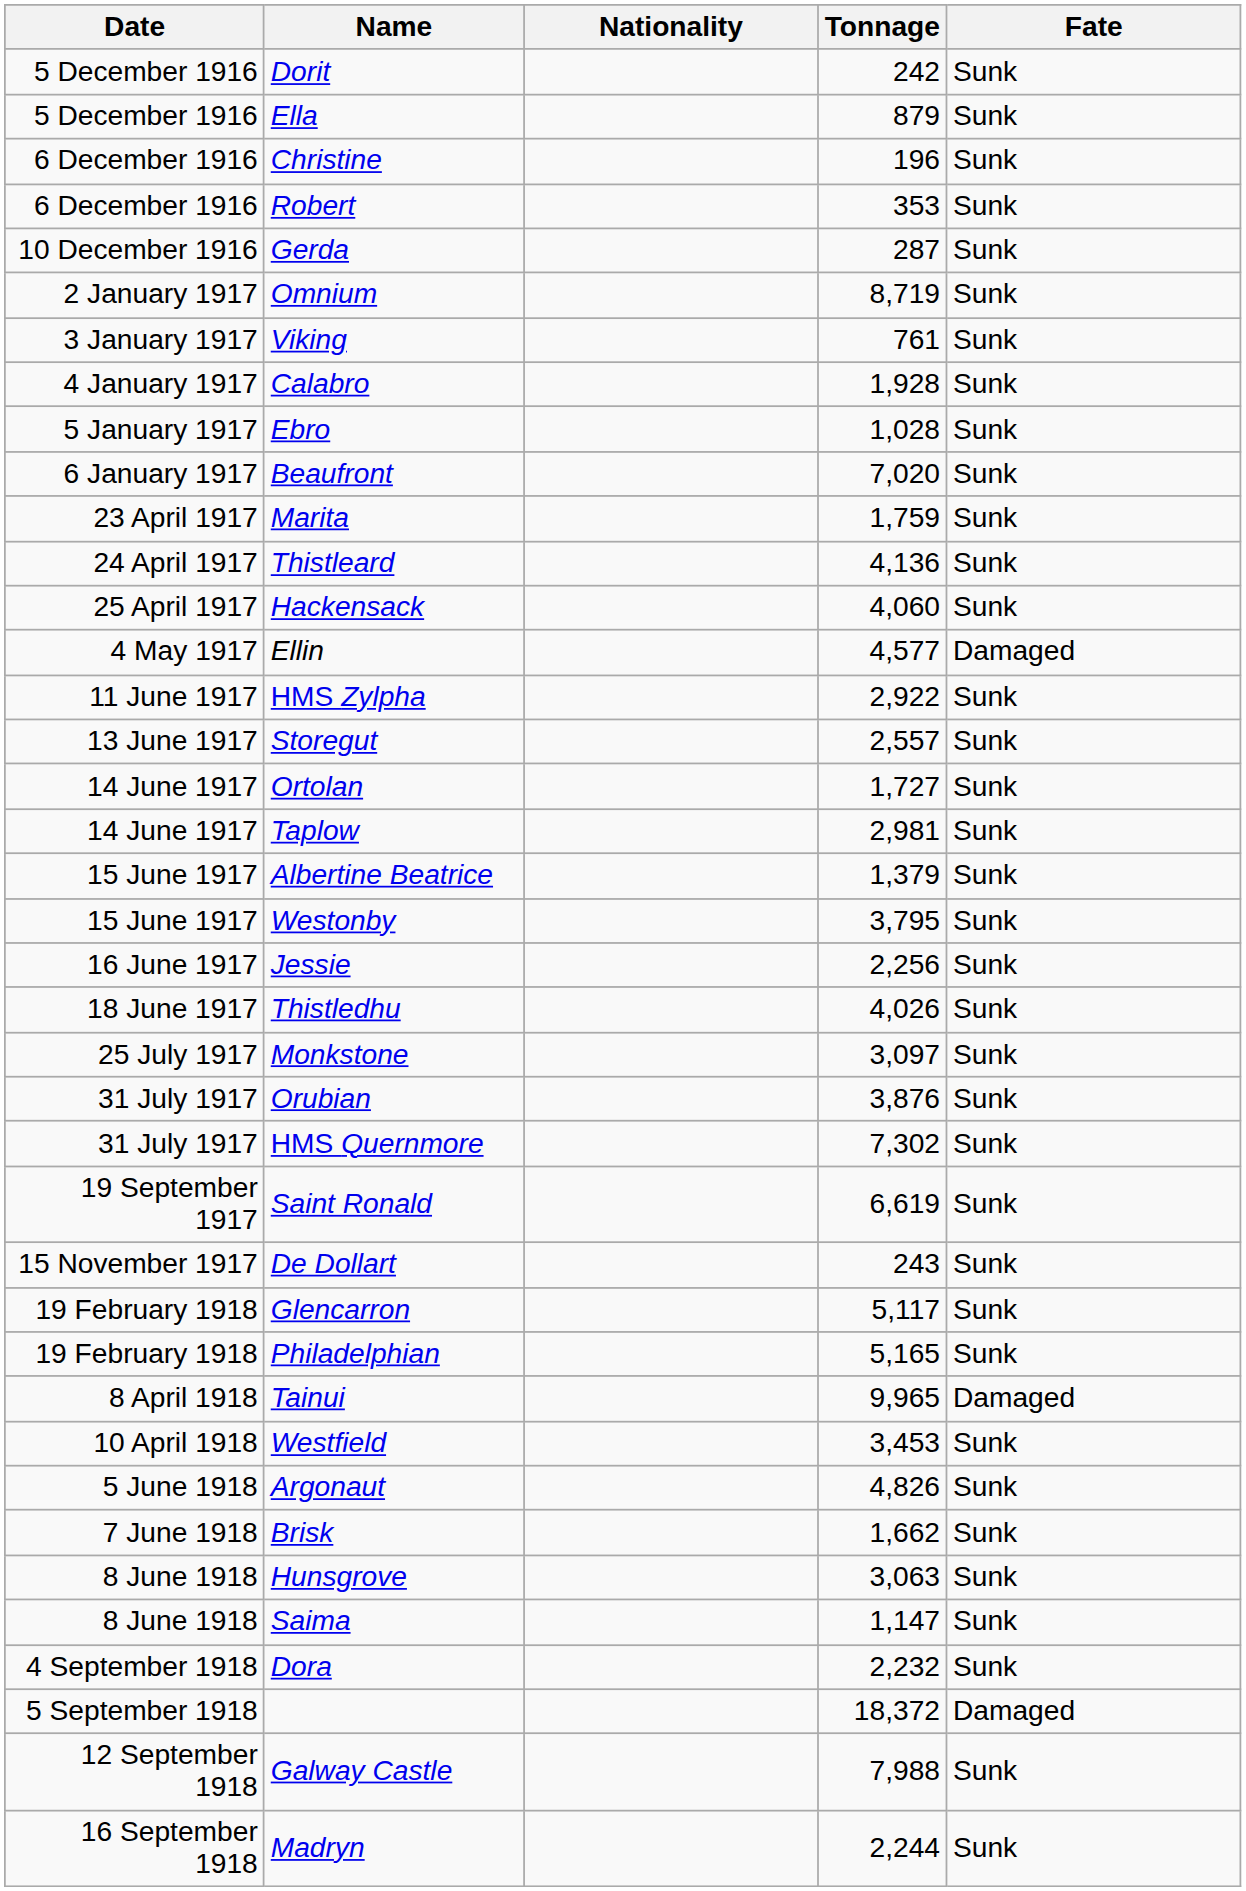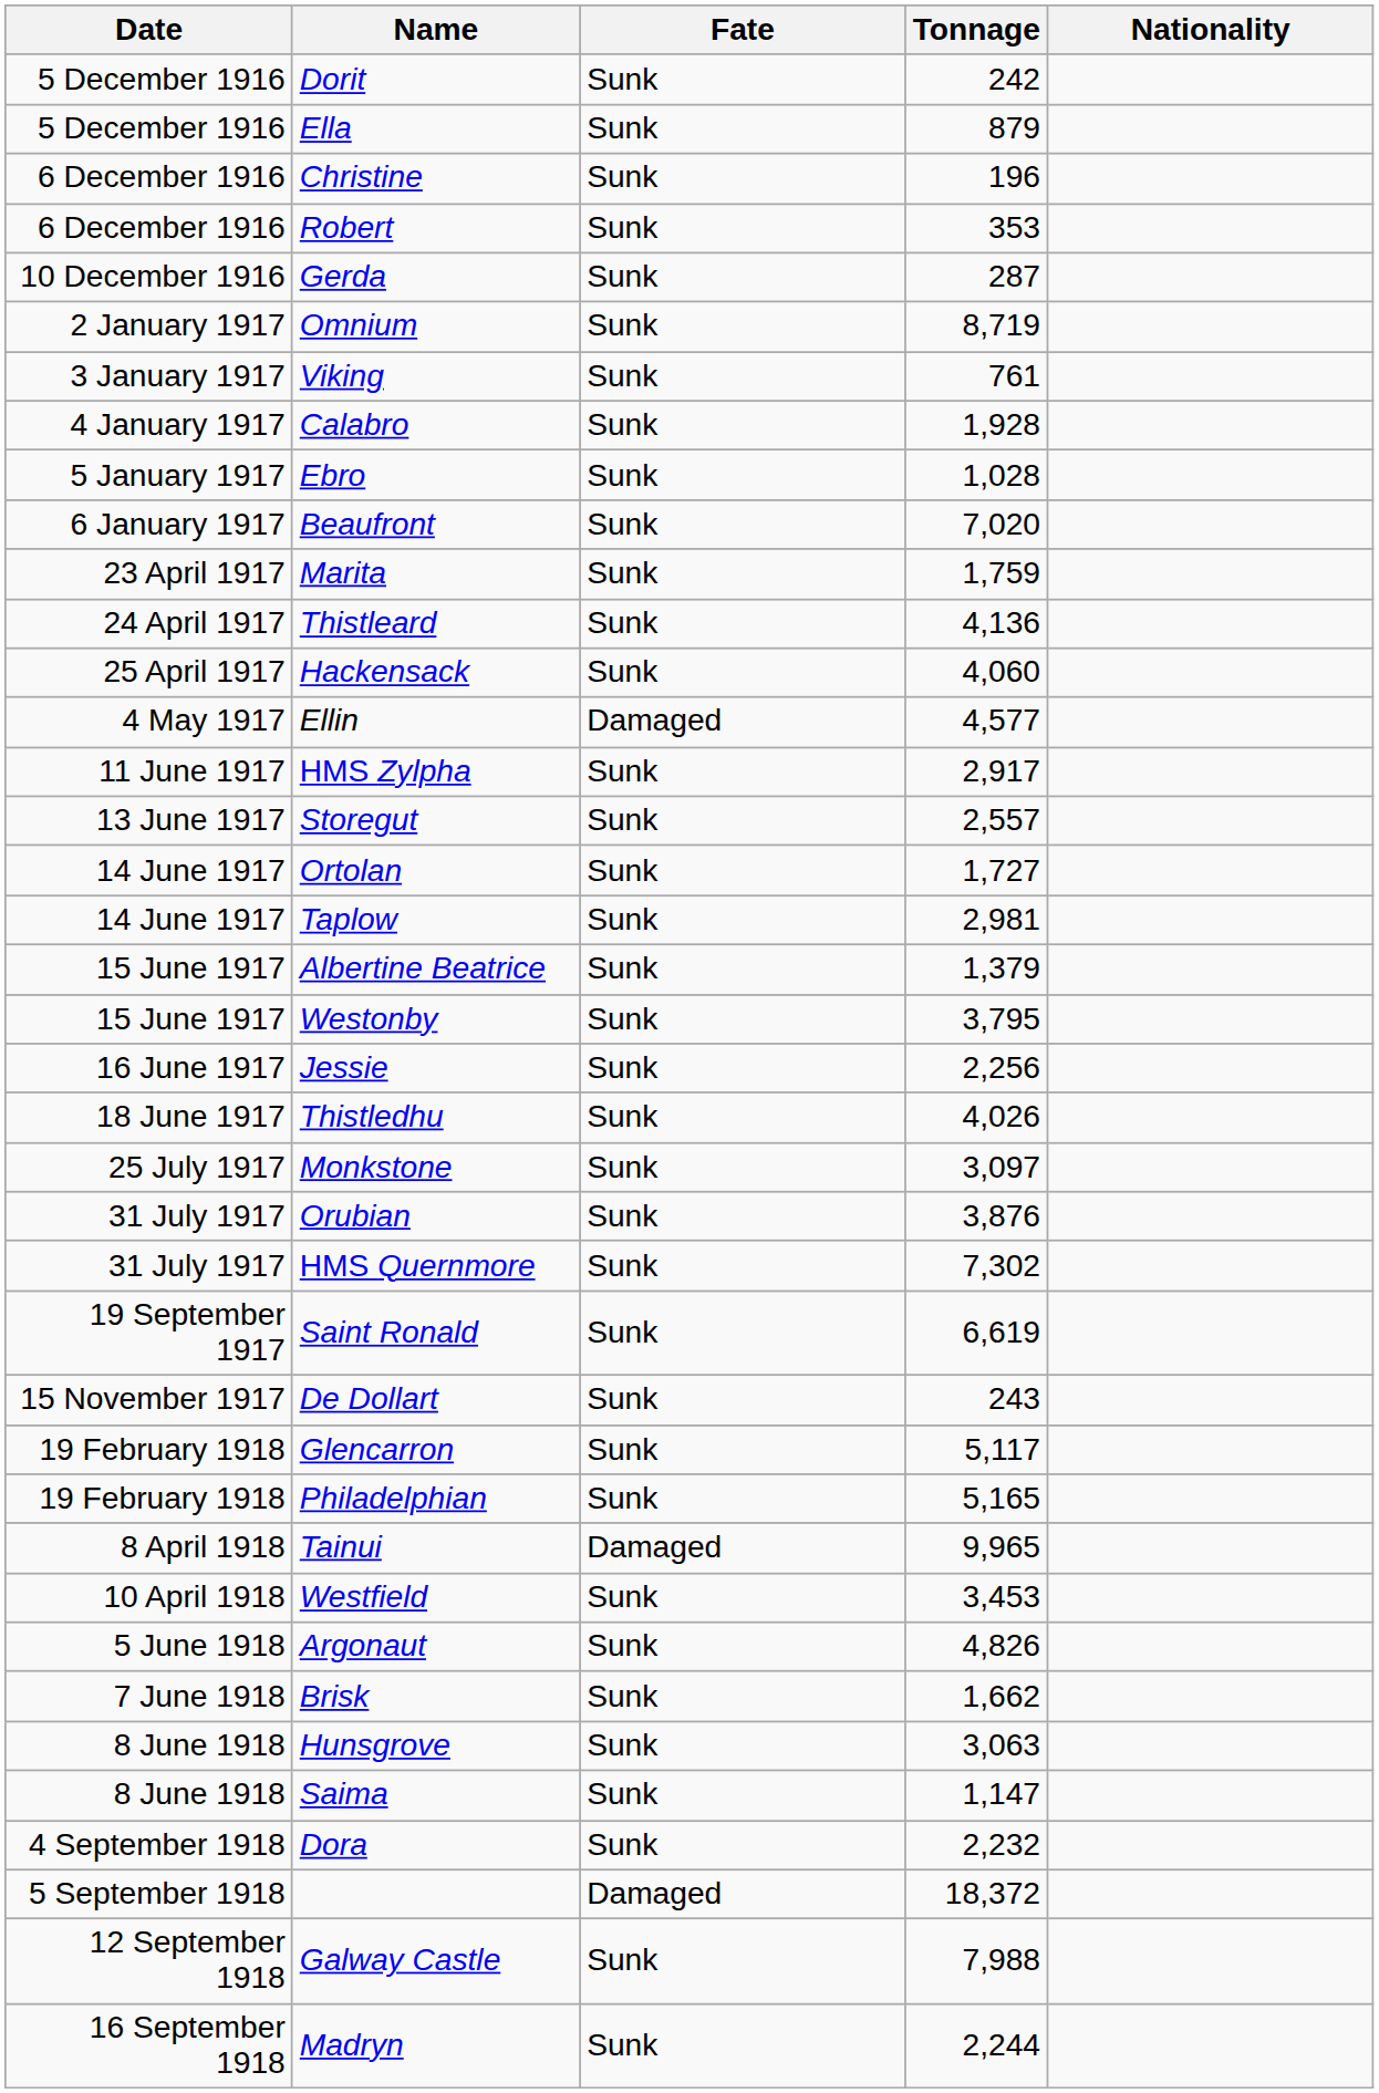 <table class="wikitable sortable">
 <tr>
 <th width="140px">Date</th>
 <th width="140px">Name</th>
+<th width="160px">Fate</th>
+<th width="25px">Tonnage</th>
 <th width="160px">Nationality</th>
-<th width="25px">Tonnage</th>
-<th width="160px">Fate</th>
 </tr>
 <tr>
 <td align="right">5 December 1916</td>
 <td align="left"><a href='#'><em>Dorit</em></a></td>
+<td align="left">Sunk</td>
+<td align="right">242</td>
 <td align="left"></td>
-<td align="right">242</td>
-<td align="left">Sunk</td>
 </tr>
 <tr>
 <td align="right">5 December 1916</td>
 <td align="left"><a href='#'><em>Ella</em></a></td>
+<td align="left">Sunk</td>
+<td align="right">879</td>
 <td align="left"></td>
-<td align="right">879</td>
-<td align="left">Sunk</td>
 </tr>
 <tr>
 <td align="right">6 December 1916</td>
 <td align="left"><a href='#'><em>Christine</em></a></td>
+<td align="left">Sunk</td>
+<td align="right">196</td>
 <td align="left"></td>
-<td align="right">196</td>
-<td align="left">Sunk</td>
 </tr>
 <tr>
 <td align="right">6 December 1916</td>
 <td align="left"><a href='#'><em>Robert</em></a></td>
+<td align="left">Sunk</td>
+<td align="right">353</td>
 <td align="left"></td>
-<td align="right">353</td>
-<td align="left">Sunk</td>
 </tr>
 <tr>
 <td align="right">10 December 1916</td>
 <td align="left"><a href='#'><em>Gerda</em></a></td>
+<td align="left">Sunk</td>
+<td align="right">287</td>
 <td align="left"></td>
-<td align="right">287</td>
-<td align="left">Sunk</td>
 </tr>
 <tr>
 <td align="right">2 January 1917</td>
 <td align="left"><a href='#'><em>Omnium</em></a></td>
+<td align="left">Sunk</td>
+<td align="right">8,719</td>
 <td align="left"></td>
-<td align="right">8,719</td>
-<td align="left">Sunk</td>
 </tr>
 <tr>
 <td align="right">3 January 1917</td>
 <td align="left"><a href='#'><em>Viking</em></a></td>
+<td align="left">Sunk</td>
+<td align="right">761</td>
 <td align="left"></td>
-<td align="right">761</td>
-<td align="left">Sunk</td>
 </tr>
 <tr>
 <td align="right">4 January 1917</td>
 <td align="left"><a href='#'><em>Calabro</em></a></td>
+<td align="left">Sunk</td>
+<td align="right">1,928</td>
 <td align="left"></td>
-<td align="right">1,928</td>
-<td align="left">Sunk</td>
 </tr>
 <tr>
 <td align="right">5 January 1917</td>
 <td align="left"><a href='#'><em>Ebro</em></a></td>
+<td align="left">Sunk</td>
+<td align="right">1,028</td>
 <td align="left"></td>
-<td align="right">1,028</td>
-<td align="left">Sunk</td>
 </tr>
 <tr>
 <td align="right">6 January 1917</td>
 <td align="left"><a href='#'><em>Beaufront</em></a></td>
+<td align="left">Sunk</td>
+<td align="right">7,020</td>
 <td align="left"></td>
-<td align="right">7,020</td>
-<td align="left">Sunk</td>
 </tr>
 <tr>
 <td align="right">23 April 1917</td>
 <td align="left"><a href='#'><em>Marita</em></a></td>
+<td align="left">Sunk</td>
+<td align="right">1,759</td>
 <td align="left"></td>
-<td align="right">1,759</td>
-<td align="left">Sunk</td>
 </tr>
 <tr>
 <td align="right">24 April 1917</td>
 <td align="left"><a href='#'><em>Thistleard</em></a></td>
+<td align="left">Sunk</td>
+<td align="right">4,136</td>
 <td align="left"></td>
-<td align="right">4,136</td>
-<td align="left">Sunk</td>
 </tr>
 <tr>
 <td align="right">25 April 1917</td>
 <td align="left"><a href='#'><em>Hackensack</em></a></td>
+<td align="left">Sunk</td>
+<td align="right">4,060</td>
 <td align="left"></td>
-<td align="right">4,060</td>
-<td align="left">Sunk</td>
 </tr>
 <tr>
 <td align="right">4 May 1917</td>
 <td align="left"><em>Ellin</em></td>
+<td align="left">Damaged</td>
+<td align="right">4,577</td>
 <td align="left"></td>
-<td align="right">4,577</td>
-<td align="left">Damaged</td>
 </tr>
 <tr>
 <td align="right">11 June 1917</td>
 <td align="left"><a href='#'>HMS <em>Zylpha</em></a></td>
+<td align="left">Sunk</td>
+<td align="right">2,917</td>
 <td align="left"></td>
-<td align="right">2,922</td>
-<td align="left">Sunk</td>
 </tr>
 <tr>
 <td align="right">13 June 1917</td>
 <td align="left"><a href='#'><em>Storegut</em></a></td>
+<td align="left">Sunk</td>
+<td align="right">2,557</td>
 <td align="left"></td>
-<td align="right">2,557</td>
-<td align="left">Sunk</td>
 </tr>
 <tr>
 <td align="right">14 June 1917</td>
 <td align="left"><a href='#'><em>Ortolan</em></a></td>
+<td align="left">Sunk</td>
+<td align="right">1,727</td>
 <td align="left"></td>
-<td align="right">1,727</td>
-<td align="left">Sunk</td>
 </tr>
 <tr>
 <td align="right">14 June 1917</td>
 <td align="left"><a href='#'><em>Taplow</em></a></td>
+<td align="left">Sunk</td>
+<td align="right">2,981</td>
 <td align="left"></td>
-<td align="right">2,981</td>
-<td align="left">Sunk</td>
 </tr>
 <tr>
 <td align="right">15 June 1917</td>
 <td align="left"><a href='#'><em>Albertine Beatrice</em></a></td>
+<td align="left">Sunk</td>
+<td align="right">1,379</td>
 <td align="left"></td>
-<td align="right">1,379</td>
-<td align="left">Sunk</td>
 </tr>
 <tr>
 <td align="right">15 June 1917</td>
 <td align="left"><a href='#'><em>Westonby</em></a></td>
+<td align="left">Sunk</td>
+<td align="right">3,795</td>
 <td align="left"></td>
-<td align="right">3,795</td>
-<td align="left">Sunk</td>
 </tr>
 <tr>
 <td align="right">16 June 1917</td>
 <td align="left"><a href='#'><em>Jessie</em></a></td>
+<td align="left">Sunk</td>
+<td align="right">2,256</td>
 <td align="left"></td>
-<td align="right">2,256</td>
-<td align="left">Sunk</td>
 </tr>
 <tr>
 <td align="right">18 June 1917</td>
 <td align="left"><a href='#'><em>Thistledhu</em></a></td>
+<td align="left">Sunk</td>
+<td align="right">4,026</td>
 <td align="left"></td>
-<td align="right">4,026</td>
-<td align="left">Sunk</td>
 </tr>
 <tr>
 <td align="right">25 July 1917</td>
 <td align="left"><a href='#'><em>Monkstone</em></a></td>
+<td align="left">Sunk</td>
+<td align="right">3,097</td>
 <td align="left"></td>
-<td align="right">3,097</td>
-<td align="left">Sunk</td>
 </tr>
 <tr>
 <td align="right">31 July 1917</td>
 <td align="left"><a href='#'><em>Orubian</em></a></td>
+<td align="left">Sunk</td>
+<td align="right">3,876</td>
 <td align="left"></td>
-<td align="right">3,876</td>
-<td align="left">Sunk</td>
 </tr>
 <tr>
 <td align="right">31 July 1917</td>
 <td align="left"><a href='#'>HMS <em>Quernmore</em></a></td>
+<td align="left">Sunk</td>
+<td align="right">7,302</td>
 <td align="left"></td>
-<td align="right">7,302</td>
-<td align="left">Sunk</td>
 </tr>
 <tr>
 <td align="right">19 September 1917</td>
 <td align="left"><a href='#'><em>Saint Ronald</em></a></td>
+<td align="left">Sunk</td>
+<td align="right">6,619</td>
 <td align="left"></td>
-<td align="right">6,619</td>
-<td align="left">Sunk</td>
 </tr>
 <tr>
 <td align="right">15 November 1917</td>
 <td align="left"><a href='#'><em>De Dollart</em></a></td>
+<td align="left">Sunk</td>
+<td align="right">243</td>
 <td align="left"></td>
-<td align="right">243</td>
-<td align="left">Sunk</td>
 </tr>
 <tr>
 <td align="right">19 February 1918</td>
 <td align="left"><a href='#'><em>Glencarron</em></a></td>
+<td align="left">Sunk</td>
+<td align="right">5,117</td>
 <td align="left"></td>
-<td align="right">5,117</td>
-<td align="left">Sunk</td>
 </tr>
 <tr>
 <td align="right">19 February 1918</td>
 <td align="left"><a href='#'><em>Philadelphian</em></a></td>
+<td align="left">Sunk</td>
+<td align="right">5,165</td>
 <td align="left"></td>
-<td align="right">5,165</td>
-<td align="left">Sunk</td>
 </tr>
 <tr>
 <td align="right">8 April 1918</td>
 <td align="left"><a href='#'><em>Tainui</em></a></td>
+<td align="left">Damaged</td>
+<td align="right">9,965</td>
 <td align="left"></td>
-<td align="right">9,965</td>
-<td align="left">Damaged</td>
 </tr>
 <tr>
 <td align="right">10 April 1918</td>
 <td align="left"><a href='#'><em>Westfield</em></a></td>
+<td align="left">Sunk</td>
+<td align="right">3,453</td>
 <td align="left"></td>
-<td align="right">3,453</td>
-<td align="left">Sunk</td>
 </tr>
 <tr>
 <td align="right">5 June 1918</td>
 <td align="left"><a href='#'><em>Argonaut</em></a></td>
+<td align="left">Sunk</td>
+<td align="right">4,826</td>
 <td align="left"></td>
-<td align="right">4,826</td>
-<td align="left">Sunk</td>
 </tr>
 <tr>
 <td align="right">7 June 1918</td>
 <td align="left"><a href='#'><em>Brisk</em></a></td>
+<td align="left">Sunk</td>
+<td align="right">1,662</td>
 <td align="left"></td>
-<td align="right">1,662</td>
-<td align="left">Sunk</td>
 </tr>
 <tr>
 <td align="right">8 June 1918</td>
 <td align="left"><a href='#'><em>Hunsgrove</em></a></td>
+<td align="left">Sunk</td>
+<td align="right">3,063</td>
 <td align="left"></td>
-<td align="right">3,063</td>
-<td align="left">Sunk</td>
 </tr>
 <tr>
 <td align="right">8 June 1918</td>
 <td align="left"><a href='#'><em>Saima</em></a></td>
+<td align="left">Sunk</td>
+<td align="right">1,147</td>
 <td align="left"></td>
-<td align="right">1,147</td>
-<td align="left">Sunk</td>
 </tr>
 <tr>
 <td align="right">4 September 1918</td>
 <td align="left"><a href='#'><em>Dora</em></a></td>
+<td align="left">Sunk</td>
+<td align="right">2,232</td>
 <td align="left"></td>
-<td align="right">2,232</td>
-<td align="left">Sunk</td>
 </tr>
 <tr>
 <td align="right">5 September 1918</td>
 <td align="left"></td>
+<td align="left">Damaged</td>
+<td align="right">18,372</td>
 <td align="left"></td>
-<td align="right">18,372</td>
-<td align="left">Damaged</td>
 </tr>
 <tr>
 <td align="right">12 September 1918</td>
 <td align="left"><a href='#'><em>Galway Castle</em></a></td>
+<td align="left">Sunk</td>
+<td align="right">7,988</td>
 <td align="left"></td>
-<td align="right">7,988</td>
-<td align="left">Sunk</td>
 </tr>
 <tr>
 <td align="right">16 September 1918</td>
 <td align="left"><a href='#'><em>Madryn</em></a></td>
+<td align="left">Sunk</td>
+<td align="right">2,244</td>
 <td align="left"></td>
-<td align="right">2,244</td>
-<td align="left">Sunk</td>
 </tr>
 </table>
